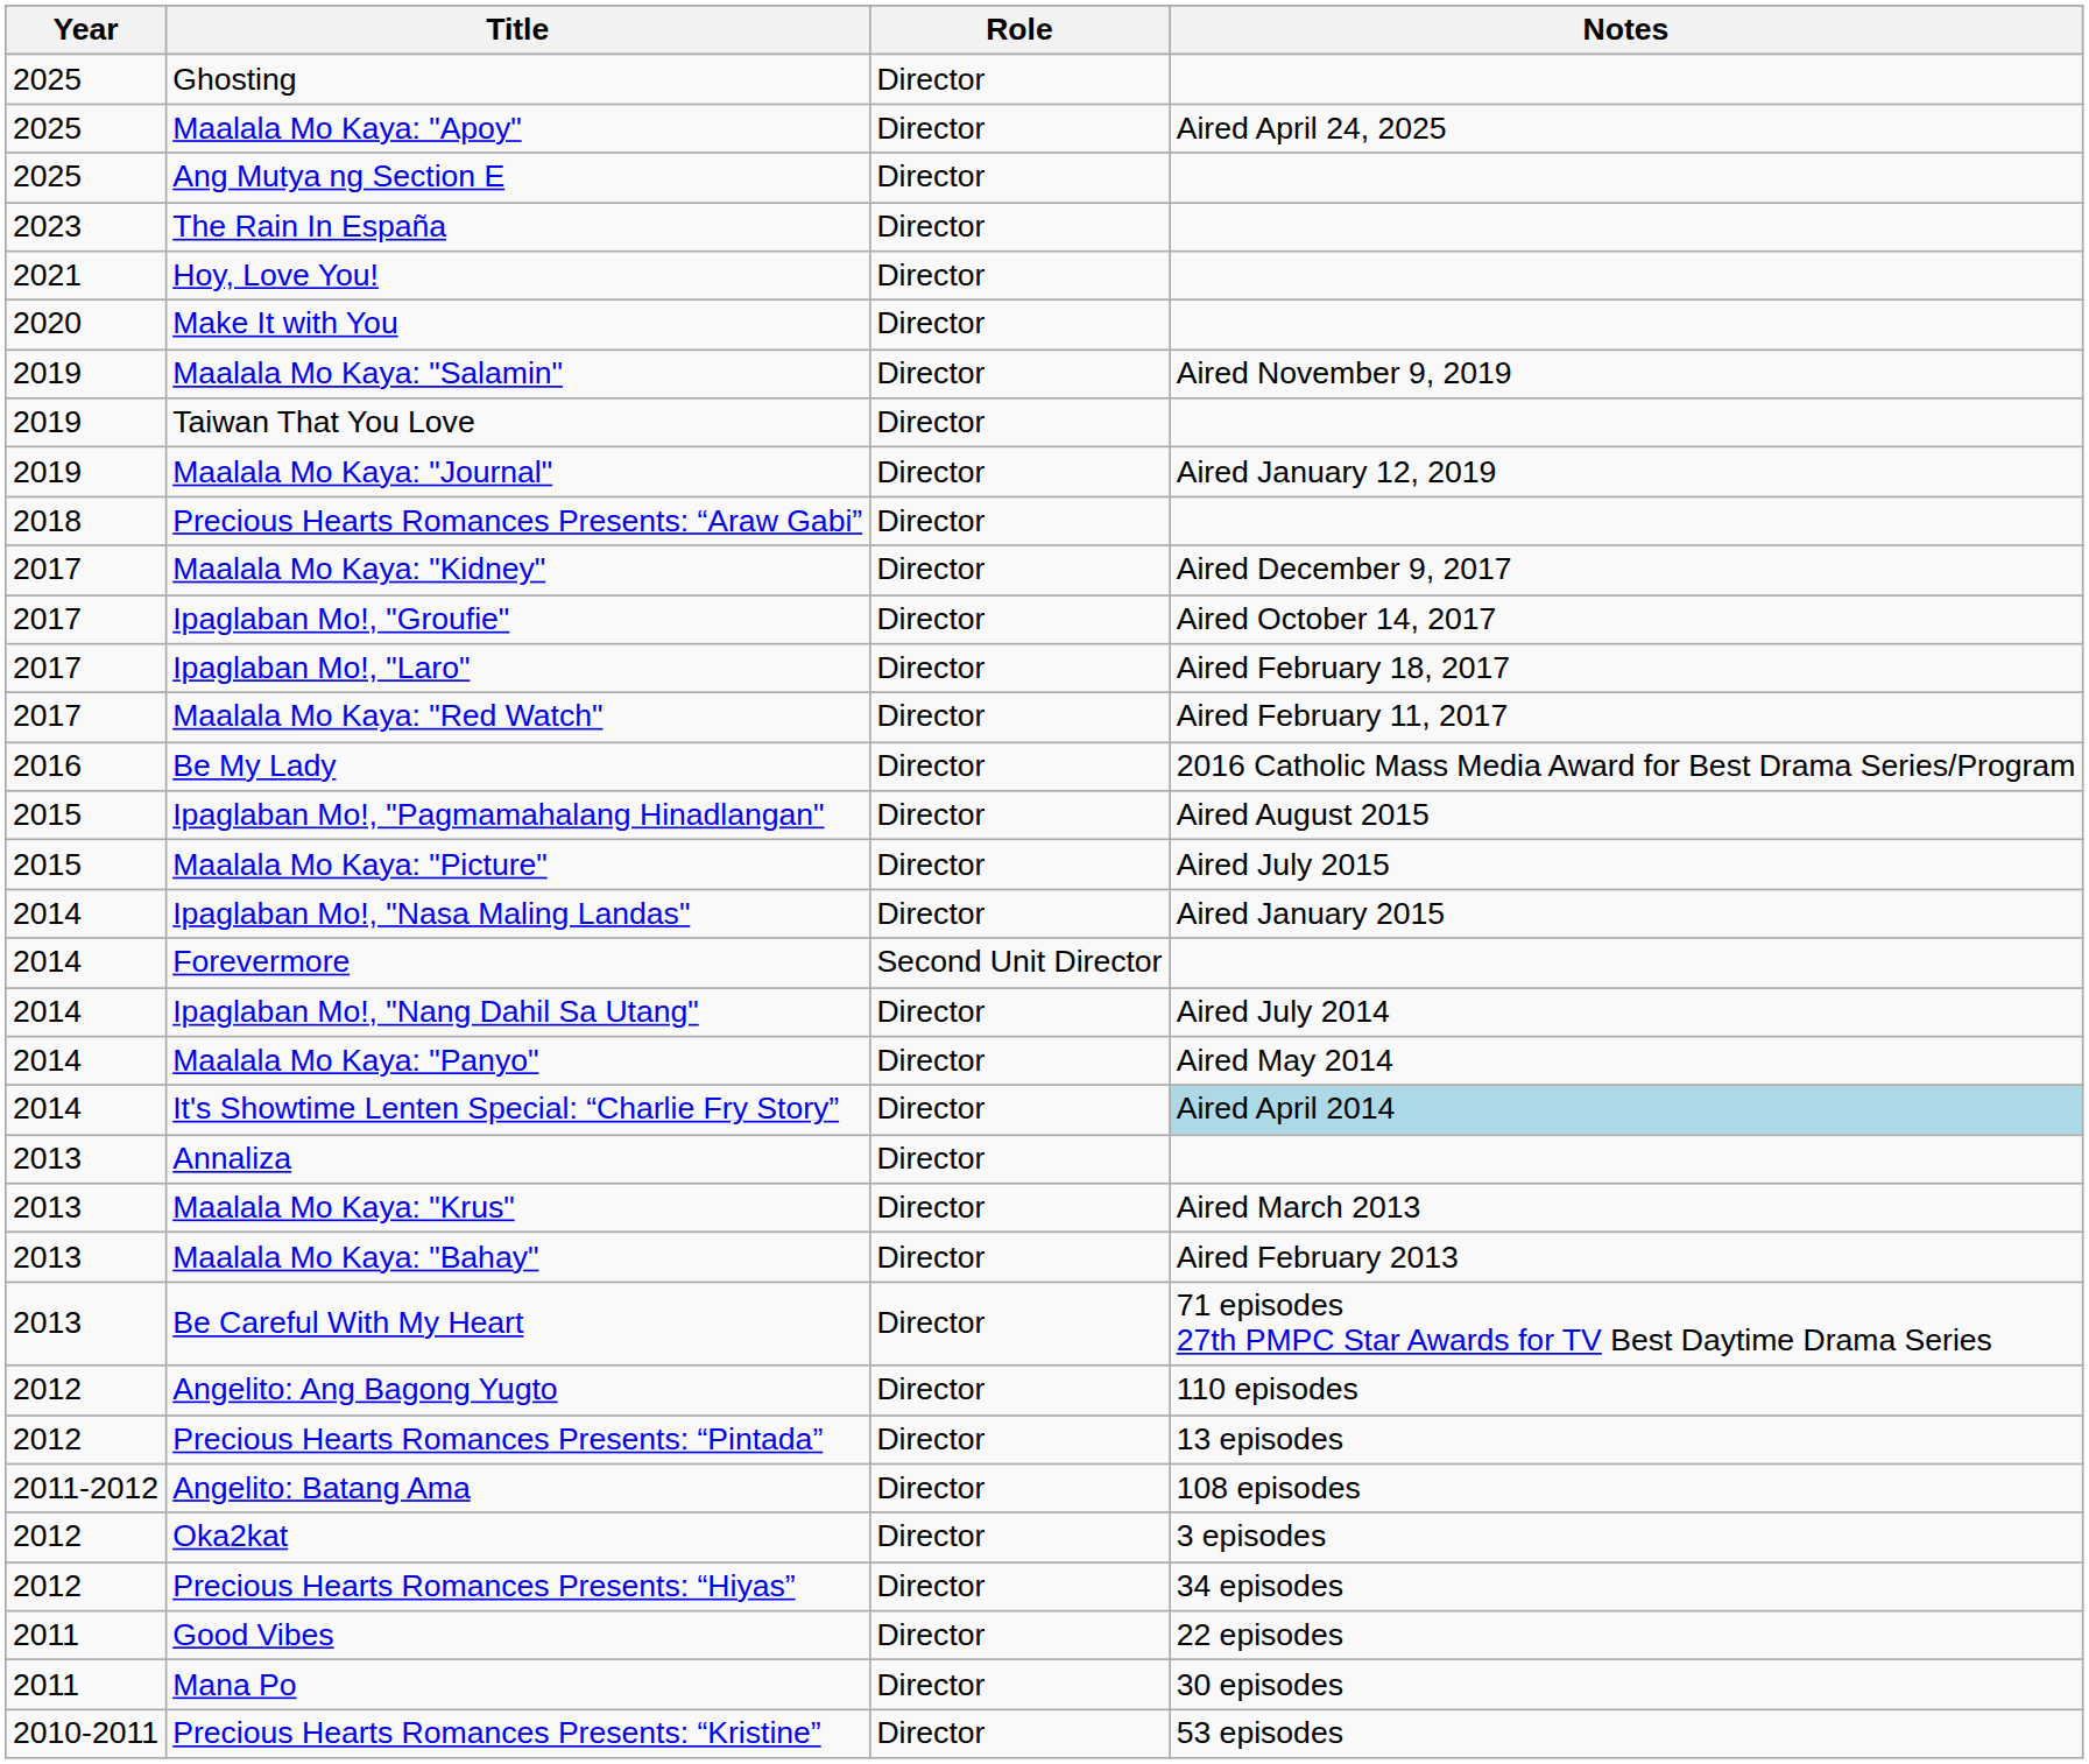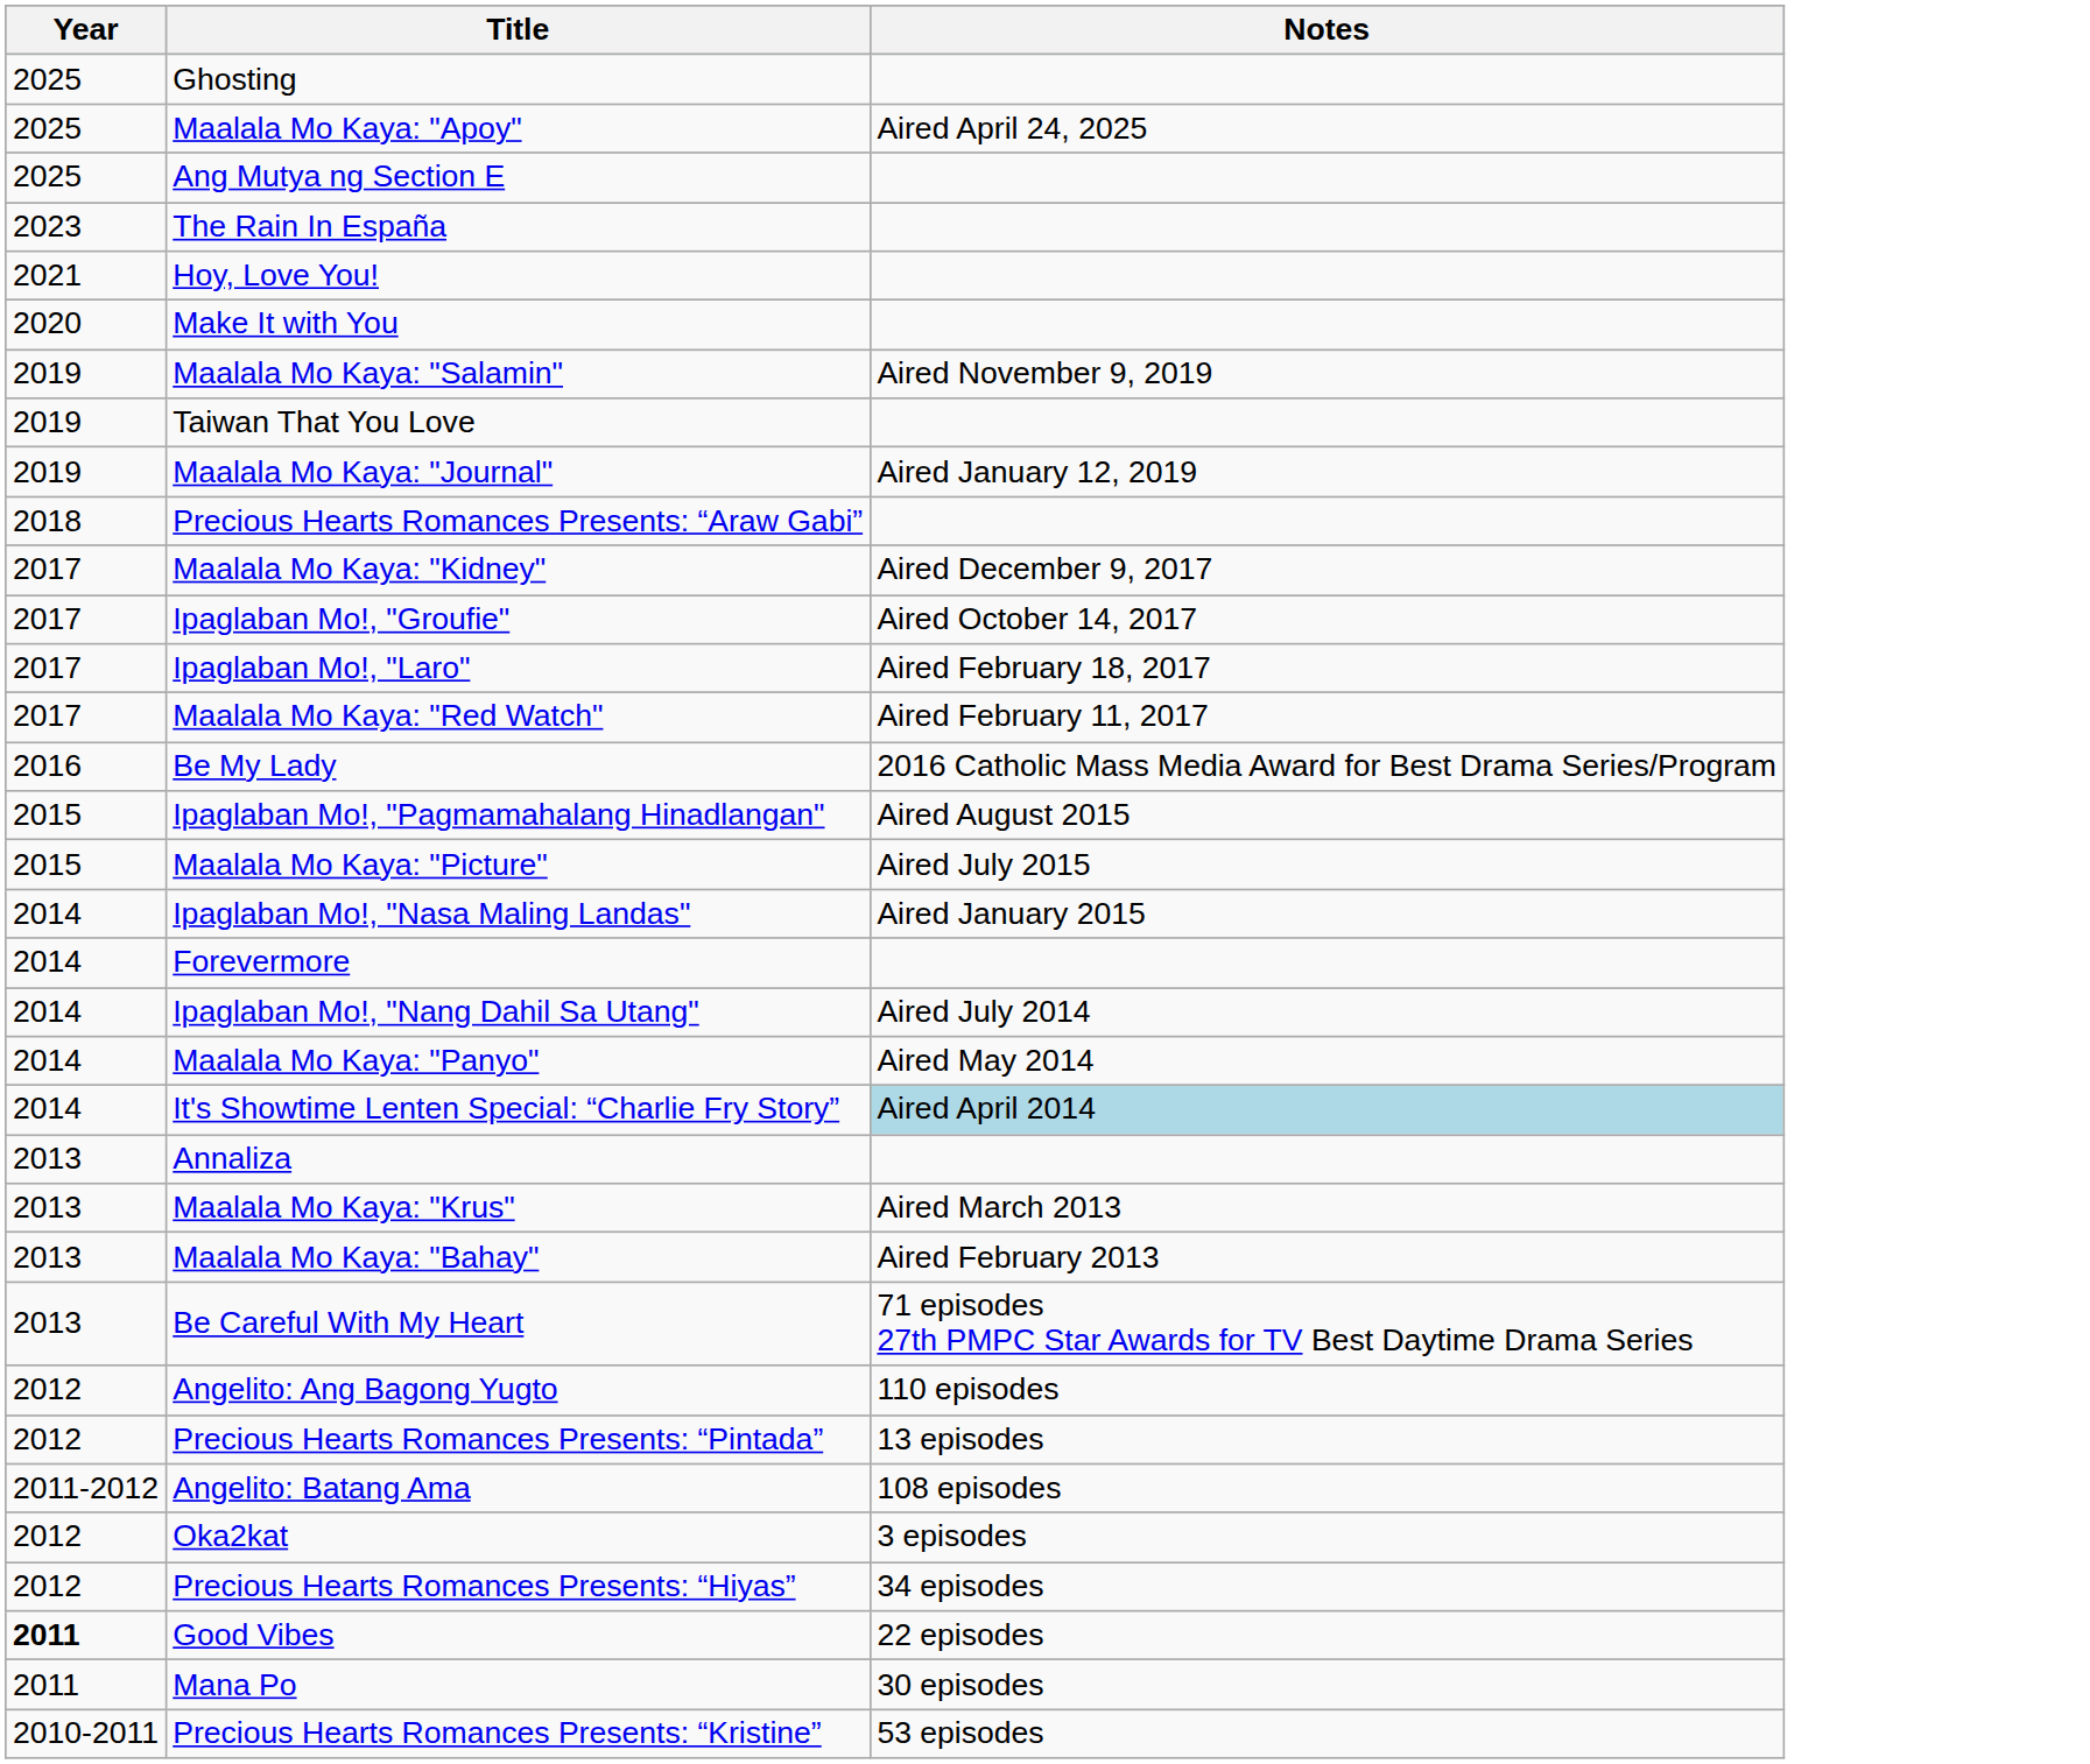 <table class="wikitable">
 <tr style="background:#B0C4DE;">
 <th>Year</th>
 <th>Title</th>
-<th>Role</th>
 <th>Notes</th>
 </tr>
 <tr>
 <td>2025</td>
 <td>Ghosting</td>
-<td>Director</td>
 <td></td>
 </tr>
 <tr>
 <td>2025</td>
 <td><a href='#'>Maalala Mo Kaya: "Apoy"</a></td>
-<td>Director</td>
 <td>Aired April 24, 2025</td>
 </tr>
 <tr>
 <td>2025</td>
 <td><a href='#'>Ang Mutya ng Section E</a></td>
-<td>Director</td>
 <td></td>
 </tr>
 <tr>
 <td>2023</td>
 <td><a href='#'>The Rain In España</a></td>
-<td>Director</td>
 <td></td>
 </tr>
 <tr>
 <td>2021</td>
 <td><a href='#'>Hoy, Love You!</a></td>
-<td>Director</td>
 <td></td>
 </tr>
 <tr>
 <td>2020</td>
 <td><a href='#'>Make It with You</a></td>
-<td>Director</td>
 <td></td>
 </tr>
 <tr>
 <td>2019</td>
 <td><a href='#'>Maalala Mo Kaya: "Salamin"</a></td>
-<td>Director</td>
 <td>Aired November 9, 2019</td>
 </tr>
 <tr>
 <td>2019</td>
 <td>Taiwan That You Love</td>
-<td>Director</td>
 <td></td>
 </tr>
 <tr>
 <td>2019</td>
 <td><a href='#'>Maalala Mo Kaya: "Journal"</a></td>
-<td>Director</td>
 <td>Aired January 12, 2019</td>
 </tr>
 <tr>
 <td>2018</td>
 <td><a href='#'>Precious Hearts Romances Presents: “Araw Gabi”</a></td>
-<td>Director</td>
 <td></td>
 </tr>
 <tr>
 <td>2017</td>
 <td><a href='#'>Maalala Mo Kaya: "Kidney"</a></td>
-<td>Director</td>
 <td>Aired December 9, 2017</td>
 </tr>
 <tr>
 <td>2017</td>
 <td><a href='#'> Ipaglaban Mo!, "Groufie"</a></td>
-<td>Director</td>
 <td>Aired October 14, 2017</td>
 </tr>
 <tr>
 <td>2017</td>
 <td><a href='#'> Ipaglaban Mo!, "Laro"</a></td>
-<td>Director</td>
 <td>Aired February 18, 2017</td>
 </tr>
 <tr>
 <td>2017</td>
 <td><a href='#'>Maalala Mo Kaya: "Red Watch"</a></td>
-<td>Director</td>
 <td>Aired February 11, 2017</td>
 </tr>
 <tr>
 <td>2016</td>
 <td><a href='#'>Be My Lady</a></td>
-<td>Director</td>
 <td>2016 Catholic Mass Media Award for Best Drama Series/Program</td>
 </tr>
 <tr>
 <td>2015</td>
 <td><a href='#'> Ipaglaban Mo!, "Pagmamahalang Hinadlangan"</a></td>
-<td>Director</td>
 <td>Aired August 2015</td>
 </tr>
 <tr>
 <td>2015</td>
 <td><a href='#'>Maalala Mo Kaya: "Picture"</a></td>
-<td>Director</td>
 <td>Aired July 2015</td>
 </tr>
 <tr>
 <td>2014</td>
 <td><a href='#'> Ipaglaban Mo!, "Nasa Maling Landas"</a></td>
-<td>Director</td>
 <td>Aired January 2015</td>
 </tr>
 <tr>
 <td>2014</td>
 <td><a href='#'>Forevermore</a></td>
-<td>Second Unit Director</td>
 <td></td>
 </tr>
 <tr>
 <td>2014</td>
 <td><a href='#'> Ipaglaban Mo!, "Nang Dahil Sa Utang"</a></td>
-<td>Director</td>
 <td>Aired July 2014</td>
 </tr>
 <tr>
 <td>2014</td>
 <td><a href='#'>Maalala Mo Kaya: "Panyo"</a></td>
-<td>Director</td>
 <td>Aired May 2014</td>
 </tr>
 <tr>
 <td>2014</td>
 <td><a href='#'>It's Showtime Lenten Special: “Charlie Fry Story”</a></td>
-<td>Director</td>
 <td style="background: lightblue;">Aired April 2014</td>
 </tr>
 <tr>
 <td>2013</td>
 <td><a href='#'>Annaliza</a></td>
-<td>Director</td>
 <td></td>
 </tr>
 <tr>
 <td>2013</td>
 <td><a href='#'>Maalala Mo Kaya: "Krus"</a></td>
-<td>Director</td>
 <td>Aired March 2013</td>
 </tr>
 <tr>
 <td>2013</td>
 <td><a href='#'>Maalala Mo Kaya: "Bahay"</a></td>
-<td>Director</td>
 <td>Aired February 2013</td>
 </tr>
 <tr>
 <td>2013</td>
 <td><a href='#'>Be Careful With My Heart</a></td>
-<td>Director</td>
 <td>71 episodes <br><a href='#'>27th PMPC Star Awards for TV</a> Best Daytime Drama Series</td>
 </tr>
 <tr>
 <td>2012</td>
 <td><a href='#'>Angelito: Ang Bagong Yugto</a></td>
-<td>Director</td>
 <td>110 episodes</td>
 </tr>
 <tr>
 <td>2012</td>
 <td><a href='#'>Precious Hearts Romances Presents: “Pintada”</a></td>
-<td>Director</td>
 <td>13 episodes</td>
 </tr>
 <tr>
 <td>2011-2012</td>
 <td><a href='#'>Angelito: Batang Ama</a></td>
-<td>Director</td>
 <td>108 episodes</td>
 </tr>
 <tr>
 <td>2012</td>
 <td><a href='#'>Oka2kat</a></td>
-<td>Director</td>
 <td>3 episodes</td>
 </tr>
 <tr>
 <td>2012</td>
 <td><a href='#'>Precious Hearts Romances Presents: “Hiyas”</a></td>
-<td>Director</td>
 <td>34 episodes</td>
 </tr>
 <tr>
-<td>2011</td>
+<td><strong>2011</strong></td>
 <td><a href='#'>Good Vibes</a></td>
-<td>Director</td>
 <td>22 episodes</td>
 </tr>
 <tr>
 <td>2011</td>
 <td><a href='#'>Mana Po</a></td>
-<td>Director</td>
 <td>30 episodes</td>
 </tr>
 <tr>
 <td>2010-2011</td>
 <td><a href='#'>Precious Hearts Romances Presents: “Kristine”</a></td>
-<td>Director</td>
 <td>53 episodes</td>
 </tr>
 </table>
